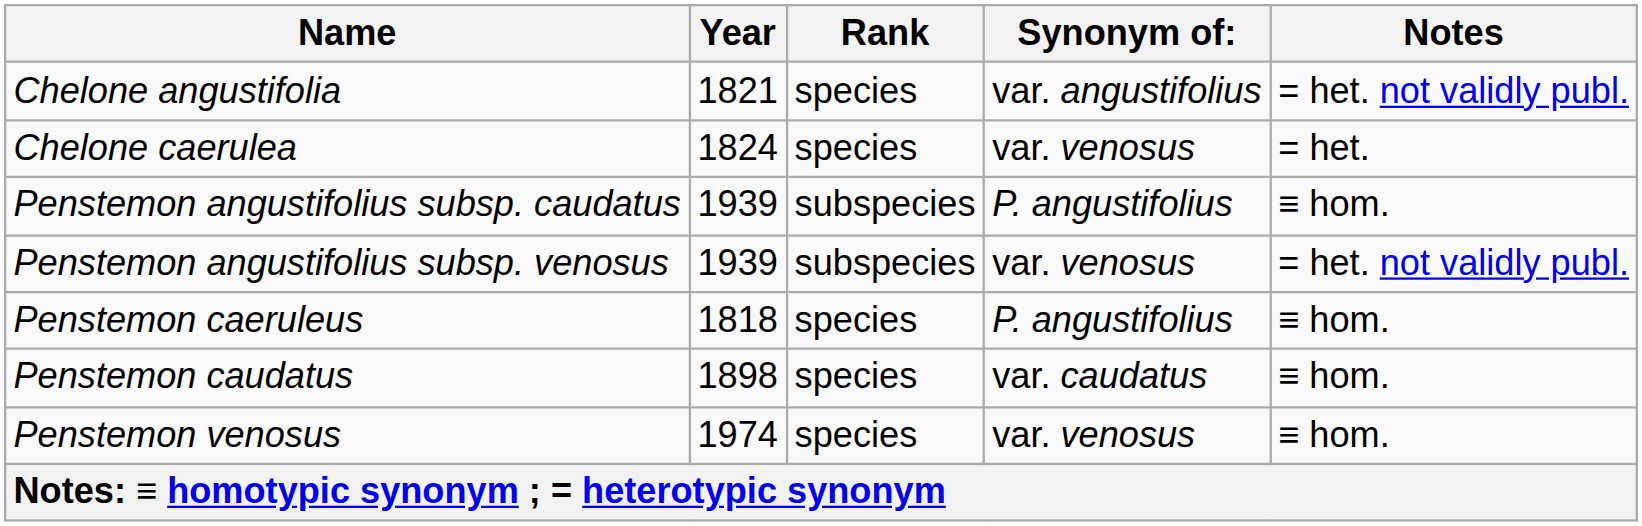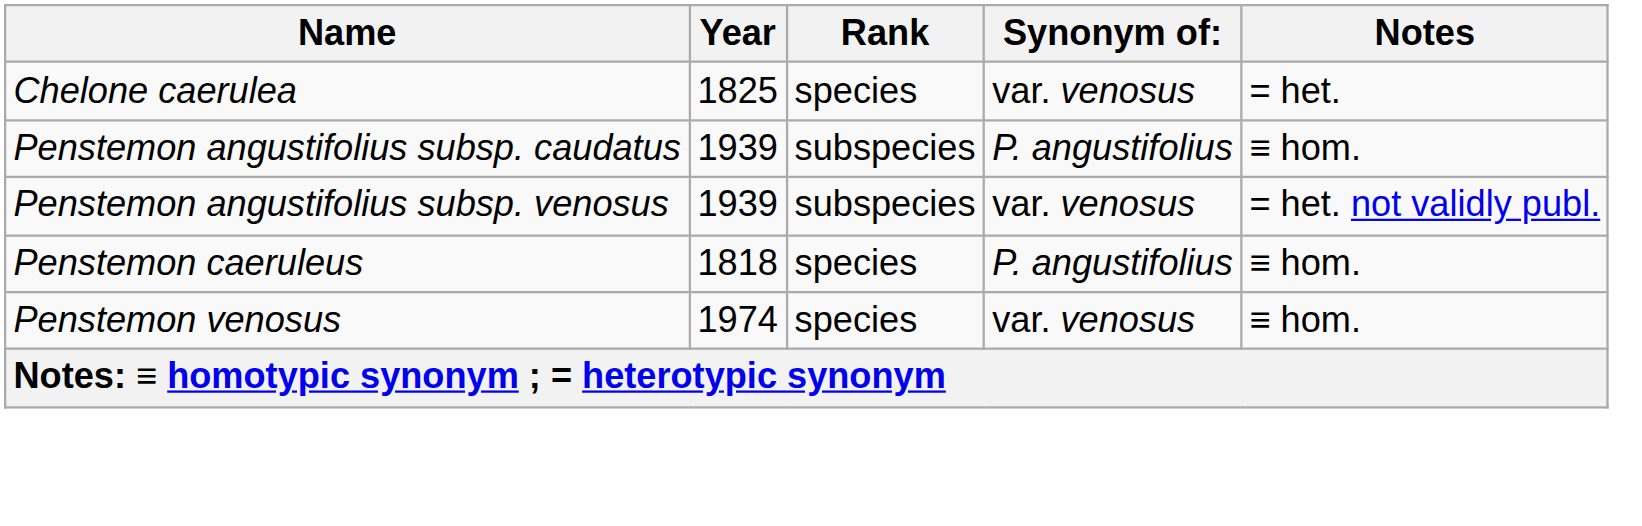 <table class="wikitable sortable mw-collapsible mw-collapsed" id="Synonyms">
 <tr>
 <th>Name</th>
 <th>Year</th>
 <th>Rank</th>
 <th>Synonym of:</th>
 <th>Notes</th>
 </tr>
 <tr>
-<td><em>Chelone angustifolia</em> </td>
-<td>1821</td>
-<td data-sort-value=A>species</td>
-<td>var. <em>angustifolius</em></td>
-<td>= het. <a href='#'>not validly publ.</a></td>
-</tr>
-<tr>
 <td><em>Chelone caerulea</em> </td>
-<td>1824</td>
+<td>1825</td>
 <td data-sort-value=A>species</td>
 <td>var. <em>venosus</em></td>
 <td>= het.</td>
 </tr>
 <tr>
 <td><em>Penstemon angustifolius subsp. caudatus</em> </td>
 <td>1939</td>
 <td data-sort-value=B>subspecies</td>
 <td><em>P. angustifolius</em></td>
 <td>≡ hom.</td>
 </tr>
 <tr>
 <td><em>Penstemon angustifolius subsp. venosus</em> </td>
 <td>1939</td>
 <td data-sort-value=B>subspecies</td>
 <td>var. <em>venosus</em></td>
 <td>= het. <a href='#'>not validly publ.</a></td>
 </tr>
 <tr>
 <td><em>Penstemon caeruleus</em> </td>
 <td>1818</td>
 <td data-sort-value=A>species</td>
 <td><em>P. angustifolius</em></td>
 <td>≡ hom.</td>
 </tr>
 <tr>
-<td><em>Penstemon caudatus</em> </td>
-<td>1898</td>
-<td data-sort-value=A>species</td>
-<td>var. <em>caudatus</em></td>
-<td>≡ hom.</td>
-</tr>
-<tr>
 <td><em>Penstemon venosus</em> </td>
 <td>1974</td>
 <td data-sort-value=A>species</td>
 <td>var. <em>venosus</em></td>
 <td>≡ hom.</td>
 </tr>
 <tr>
 <th colspan=5 style="text-align: left;">Notes: ≡ <a href='#'>homotypic synonym</a> ; = <a href='#'>heterotypic synonym</a></th>
 </tr>
 </table>
